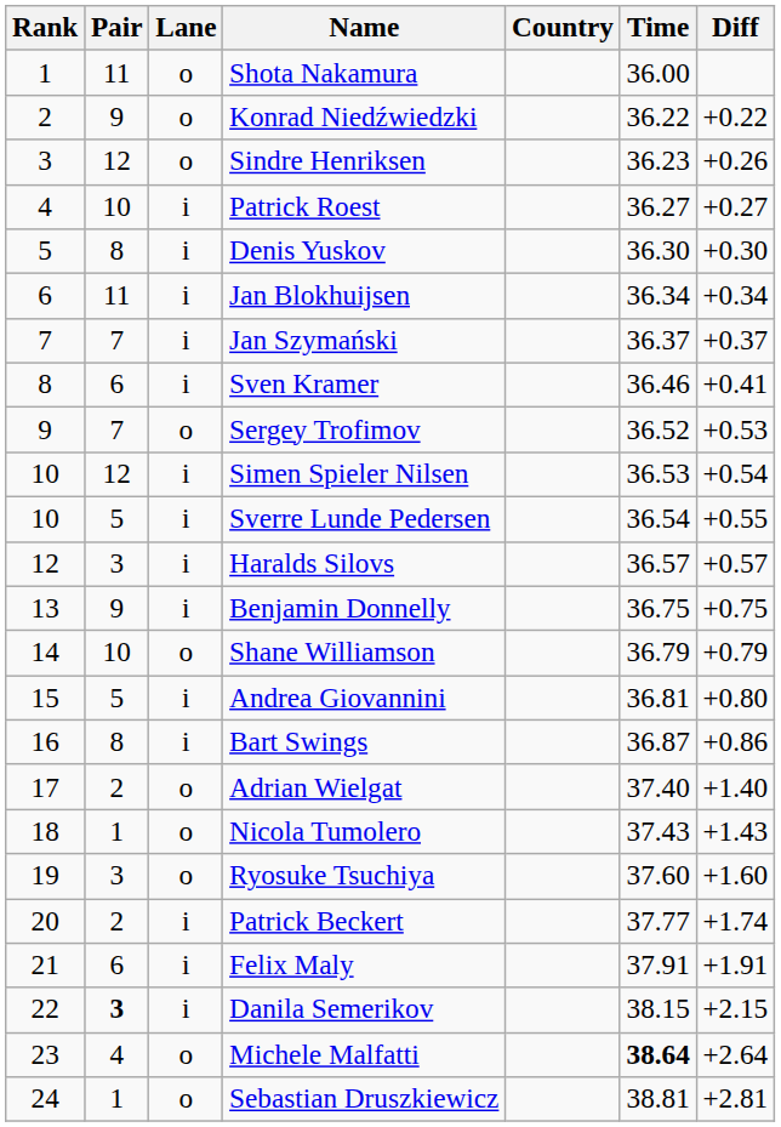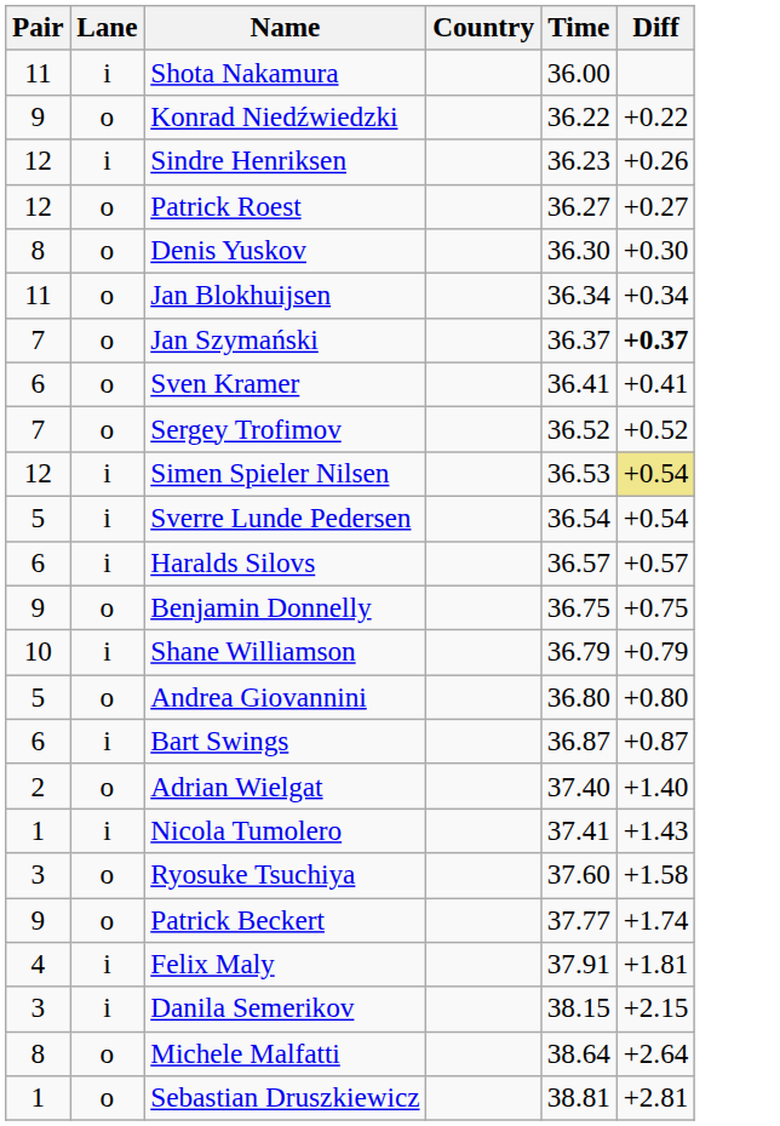 <table class="wikitable sortable" style="text-align:center">
 <tr>
-<th>Rank</th>
 <th>Pair</th>
 <th>Lane</th>
 <th>Name</th>
 <th>Country</th>
 <th>Time</th>
 <th>Diff</th>
 </tr>
 <tr>
-<td>1</td>
 <td>11</td>
-<td>o</td>
+<td>i</td>
 <td align=left><a href='#'>Shota Nakamura</a></td>
 <td align=left></td>
 <td>36.00</td>
 <td></td>
 </tr>
 <tr>
-<td>2</td>
 <td>9</td>
 <td>o</td>
 <td align=left><a href='#'>Konrad Niedźwiedzki</a></td>
 <td align=left></td>
 <td>36.22</td>
 <td>+0.22</td>
 </tr>
 <tr>
-<td>3</td>
 <td>12</td>
-<td>o</td>
+<td>i</td>
 <td align=left><a href='#'>Sindre Henriksen</a></td>
 <td align=left></td>
 <td>36.23</td>
 <td>+0.26</td>
 </tr>
 <tr>
-<td>4</td>
-<td>10</td>
-<td>i</td>
+<td>12</td>
+<td>o</td>
 <td align=left><a href='#'>Patrick Roest</a></td>
 <td align=left></td>
 <td>36.27</td>
 <td>+0.27</td>
 </tr>
 <tr>
-<td>5</td>
 <td>8</td>
-<td>i</td>
+<td>o</td>
 <td align=left><a href='#'>Denis Yuskov</a></td>
 <td align=left></td>
 <td>36.30</td>
 <td>+0.30</td>
 </tr>
 <tr>
-<td>6</td>
 <td>11</td>
-<td>i</td>
+<td>o</td>
 <td align=left><a href='#'>Jan Blokhuijsen</a></td>
 <td align=left></td>
 <td>36.34</td>
 <td>+0.34</td>
 </tr>
 <tr>
 <td>7</td>
-<td>7</td>
-<td>i</td>
+<td>o</td>
 <td align=left><a href='#'>Jan Szymański</a></td>
 <td align=left></td>
 <td>36.37</td>
-<td>+0.37</td>
+<td><strong>+0.37</strong></td>
 </tr>
 <tr>
-<td>8</td>
 <td>6</td>
-<td>i</td>
+<td>o</td>
 <td align=left><a href='#'>Sven Kramer</a></td>
 <td align=left></td>
-<td>36.46</td>
+<td>36.41</td>
 <td>+0.41</td>
 </tr>
 <tr>
-<td>9</td>
 <td>7</td>
 <td>o</td>
 <td align=left><a href='#'>Sergey Trofimov</a></td>
 <td align=left></td>
 <td>36.52</td>
-<td>+0.53</td>
+<td>+0.52</td>
 </tr>
 <tr>
-<td>10</td>
 <td>12</td>
 <td>i</td>
 <td align=left><a href='#'>Simen Spieler Nilsen</a></td>
 <td align=left></td>
 <td>36.53</td>
-<td>+0.54</td>
+<td style="background: khaki;">+0.54</td>
 </tr>
 <tr>
-<td>10</td>
 <td>5</td>
 <td>i</td>
 <td align=left><a href='#'>Sverre Lunde Pedersen</a></td>
 <td align=left></td>
 <td>36.54</td>
-<td>+0.55</td>
+<td>+0.54</td>
 </tr>
 <tr>
-<td>12</td>
-<td>3</td>
+<td>6</td>
 <td>i</td>
 <td align=left><a href='#'>Haralds Silovs</a></td>
 <td align=left></td>
 <td>36.57</td>
 <td>+0.57</td>
 </tr>
 <tr>
-<td>13</td>
 <td>9</td>
-<td>i</td>
+<td>o</td>
 <td align=left><a href='#'>Benjamin Donnelly</a></td>
 <td align=left></td>
 <td>36.75</td>
 <td>+0.75</td>
 </tr>
 <tr>
-<td>14</td>
 <td>10</td>
-<td>o</td>
+<td>i</td>
 <td align=left><a href='#'>Shane Williamson</a></td>
 <td align=left></td>
 <td>36.79</td>
 <td>+0.79</td>
 </tr>
 <tr>
-<td>15</td>
 <td>5</td>
-<td>i</td>
+<td>o</td>
 <td align=left><a href='#'>Andrea Giovannini</a></td>
 <td align=left></td>
-<td>36.81</td>
+<td>36.80</td>
 <td>+0.80</td>
 </tr>
 <tr>
-<td>16</td>
-<td>8</td>
+<td>6</td>
 <td>i</td>
 <td align=left><a href='#'>Bart Swings</a></td>
 <td align=left></td>
 <td>36.87</td>
-<td>+0.86</td>
+<td>+0.87</td>
 </tr>
 <tr>
-<td>17</td>
 <td>2</td>
 <td>o</td>
 <td align=left><a href='#'>Adrian Wielgat</a></td>
 <td align=left></td>
 <td>37.40</td>
 <td>+1.40</td>
 </tr>
 <tr>
-<td>18</td>
 <td>1</td>
-<td>o</td>
+<td>i</td>
 <td align=left><a href='#'>Nicola Tumolero</a></td>
 <td align=left></td>
-<td>37.43</td>
+<td>37.41</td>
 <td>+1.43</td>
 </tr>
 <tr>
-<td>19</td>
 <td>3</td>
 <td>o</td>
 <td align=left><a href='#'>Ryosuke Tsuchiya</a></td>
 <td align=left></td>
 <td>37.60</td>
-<td>+1.60</td>
+<td>+1.58</td>
 </tr>
 <tr>
-<td>20</td>
-<td>2</td>
-<td>i</td>
+<td>9</td>
+<td>o</td>
 <td align=left><a href='#'>Patrick Beckert</a></td>
 <td align=left></td>
 <td>37.77</td>
 <td>+1.74</td>
 </tr>
 <tr>
-<td>21</td>
-<td>6</td>
+<td>4</td>
 <td>i</td>
 <td align=left><a href='#'>Felix Maly</a></td>
 <td align=left></td>
 <td>37.91</td>
-<td>+1.91</td>
+<td>+1.81</td>
 </tr>
 <tr>
-<td>22</td>
-<td><strong>3</strong></td>
+<td>3</td>
 <td>i</td>
 <td align=left><a href='#'>Danila Semerikov</a></td>
 <td align=left></td>
 <td>38.15</td>
 <td>+2.15</td>
 </tr>
 <tr>
-<td>23</td>
-<td>4</td>
+<td>8</td>
 <td>o</td>
 <td align=left><a href='#'>Michele Malfatti</a></td>
 <td align=left></td>
-<td><strong>38.64</strong></td>
+<td>38.64</td>
 <td>+2.64</td>
 </tr>
 <tr>
-<td>24</td>
 <td>1</td>
 <td>o</td>
 <td align=left><a href='#'>Sebastian Druszkiewicz</a></td>
 <td align=left></td>
 <td>38.81</td>
 <td>+2.81</td>
 </tr>
 </table>
